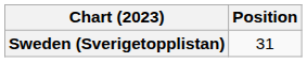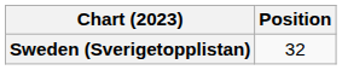 <table class="wikitable plainrowheaders" style="text-align:center">
 <tr>
 <th scope="col">Chart (2023)</th>
 <th scope="col">Position</th>
 </tr>
 <tr>
 <th scope="row">Sweden (Sverigetopplistan)</th>
-<td>31</td>
+<td>32</td>
 </tr>
 </table>
